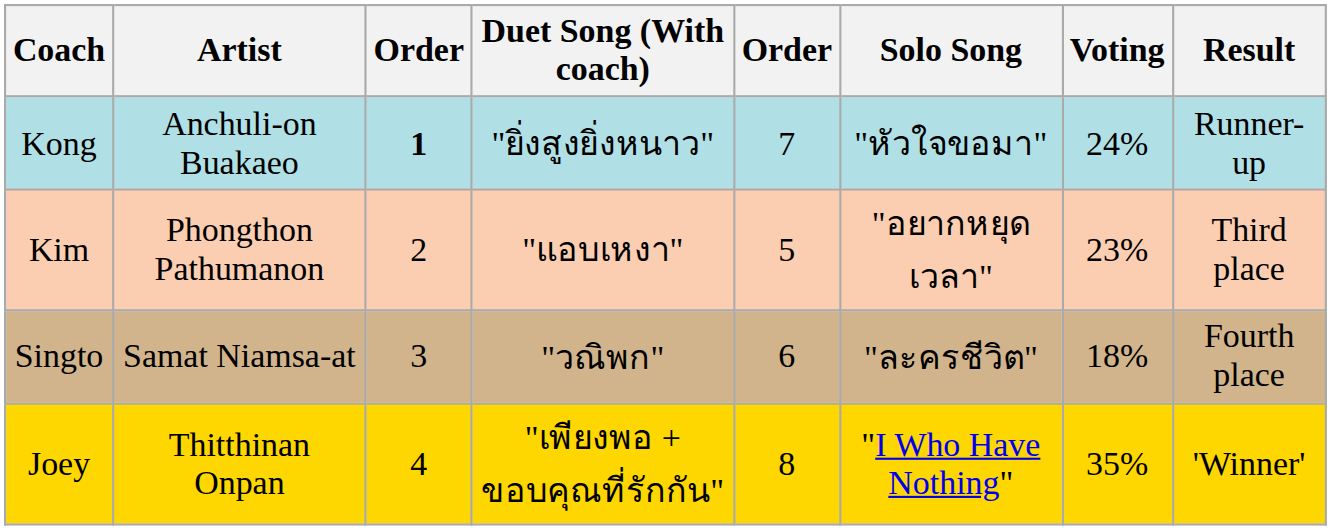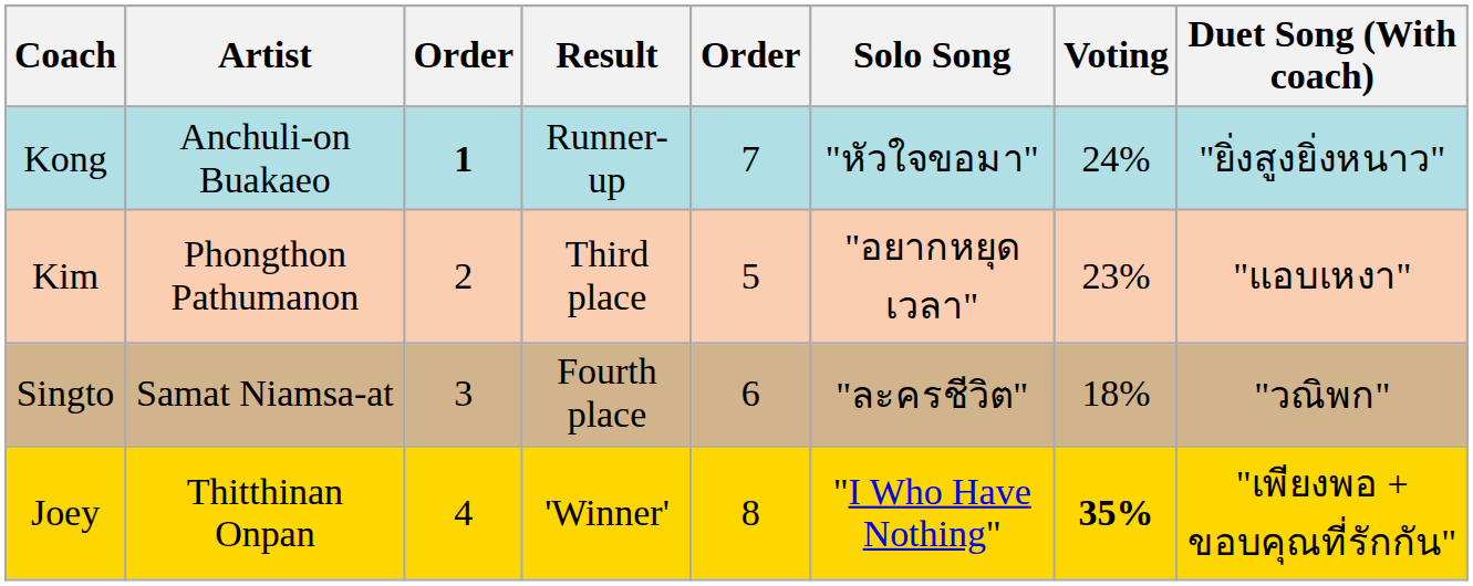 <table class="wikitable" style="text-align:center; width:100%;">
 <tr>
 <th>Coach</th>
 <th>Artist</th>
 <th>Order</th>
-<th>Duet Song (With coach)</th>
+<th>Result</th>
 <th>Order</th>
 <th>Solo Song</th>
 <th>Voting</th>
-<th>Result</th>
+<th>Duet Song (With coach)</th>
 </tr>
 <tr style="background:#B0E0E6;">
 <td>Kong</td>
 <td>Anchuli-on Buakaeo</td>
 <td><strong>1</strong></td>
-<td>"ยิ่งสูงยิ่งหนาว"</td>
+<td>Runner-up</td>
 <td>7</td>
 <td>"หัวใจขอมา"</td>
 <td>24%</td>
-<td>Runner-up</td>
+<td>"ยิ่งสูงยิ่งหนาว"</td>
 </tr>
 <tr style="background:#FBCEB1;">
 <td>Kim</td>
 <td>Phongthon Pathumanon</td>
 <td>2</td>
-<td>"แอบเหงา"</td>
+<td>Third place</td>
 <td>5</td>
 <td>"อยากหยุดเวลา"</td>
 <td>23%</td>
-<td>Third place</td>
+<td>"แอบเหงา"</td>
 </tr>
 <tr style="background:Tan;">
 <td>Singto</td>
 <td>Samat Niamsa-at</td>
 <td>3</td>
-<td>"วณิพก"</td>
+<td>Fourth place</td>
 <td>6</td>
 <td>"ละครชีวิต"</td>
 <td>18%</td>
-<td>Fourth place</td>
+<td>"วณิพก"</td>
 </tr>
 <tr style="background:gold;">
 <td>Joey</td>
 <td>Thitthinan Onpan</td>
 <td>4</td>
-<td>"เพียงพอ + ขอบคุณที่รักกัน"</td>
+<td>'Winner'</td>
 <td>8</td>
 <td>"<a href='#'>I Who Have Nothing</a>"</td>
-<td>35%</td>
-<td>'Winner'</td>
+<td><strong>35%</strong></td>
+<td>"เพียงพอ + ขอบคุณที่รักกัน"</td>
 </tr>
 </table>
